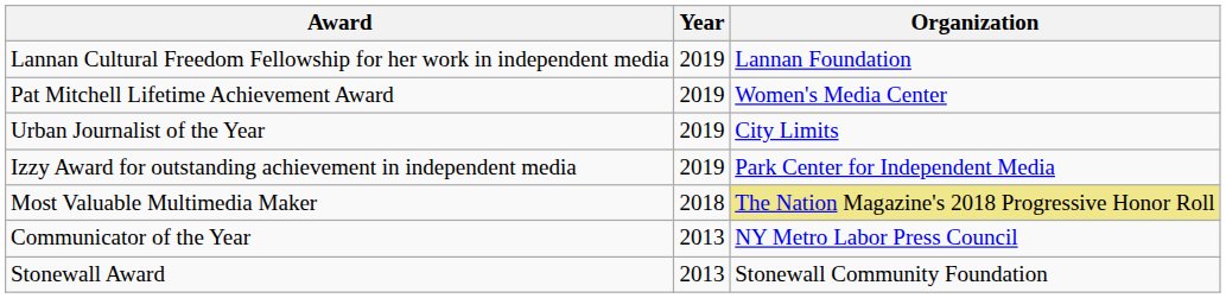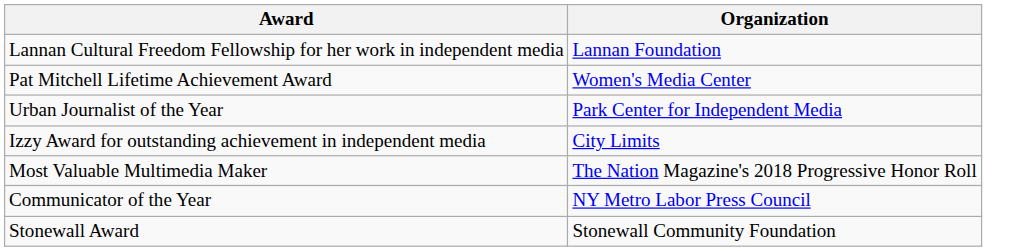 <table class="wikitable">
 <tr>
 <th><strong>Award</strong></th>
-<th><strong>Year</strong></th>
 <th>Organization</th>
 </tr>
 <tr>
 <td>Lannan Cultural Freedom Fellowship for her work in independent media</td>
-<td>2019</td>
 <td><a href='#'>Lannan Foundation</a></td>
 </tr>
 <tr>
 <td>Pat Mitchell Lifetime Achievement Award</td>
-<td>2019</td>
 <td><a href='#'>Women's Media Center</a></td>
 </tr>
 <tr>
 <td>Urban Journalist of the Year</td>
-<td>2019</td>
+<td><a href='#'>Park Center for Independent Media</a></td>
+</tr>
+<tr>
+<td>Izzy Award for outstanding achievement in independent media</td>
 <td><a href='#'>City Limits</a></td>
 </tr>
 <tr>
-<td>Izzy Award for outstanding achievement in independent media</td>
-<td>2019</td>
-<td><a href='#'>Park Center for Independent Media</a></td>
-</tr>
-<tr>
 <td>Most Valuable Multimedia Maker</td>
-<td>2018</td>
-<td style="background: khaki;"><a href='#'>The Nation</a> Magazine's 2018 Progressive Honor Roll</td>
+<td><a href='#'>The Nation</a> Magazine's 2018 Progressive Honor Roll</td>
 </tr>
 <tr>
 <td>Communicator of the Year</td>
-<td>2013</td>
 <td><a href='#'>NY Metro Labor Press Council</a></td>
 </tr>
 <tr>
 <td>Stonewall Award</td>
-<td>2013</td>
 <td>Stonewall Community Foundation</td>
 </tr>
 </table>
